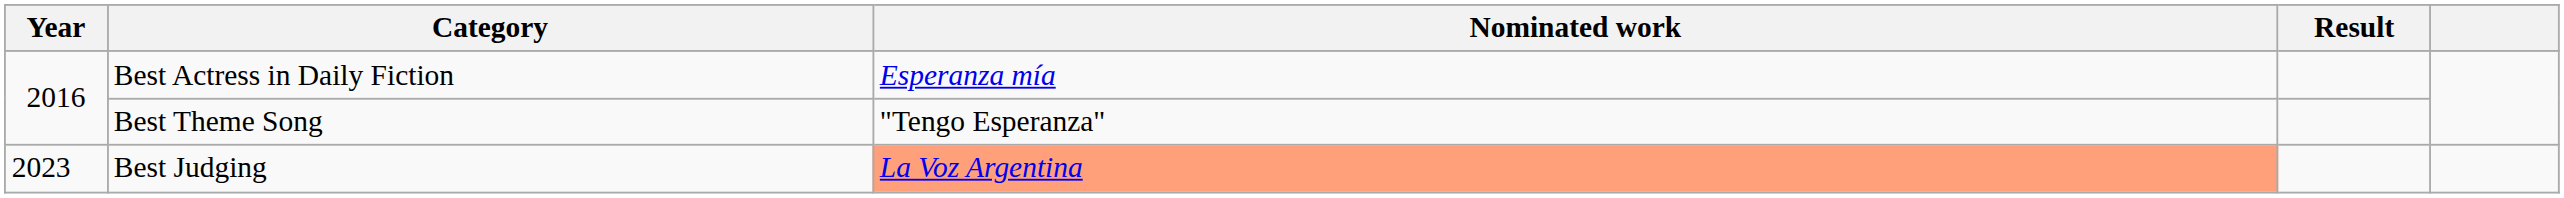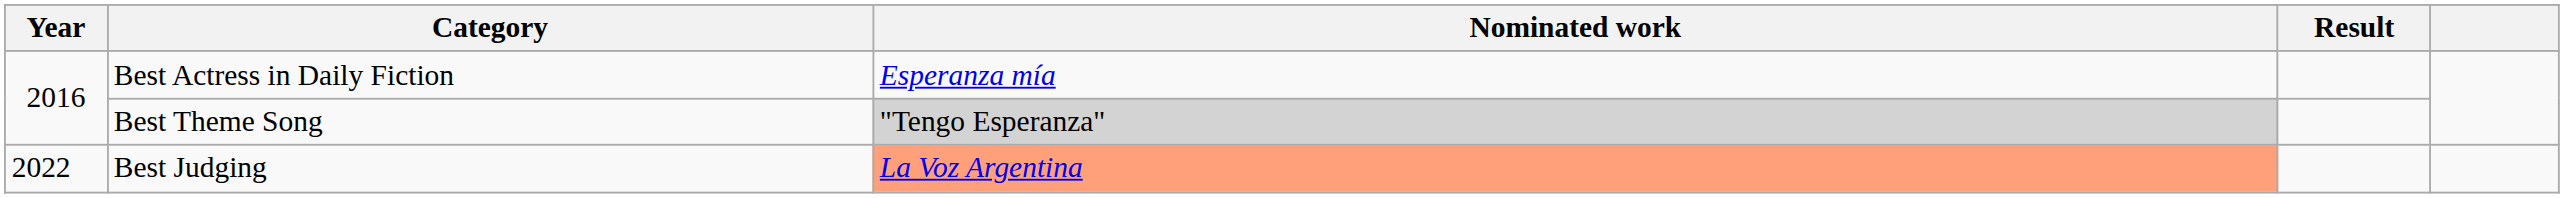 <table class="wikitable plainrowheaders" style="width:70%;">
 <tr>
 <th scope="col" style="width:4%;">Year</th>
 <th scope="col" style="width:30%;">Category</th>
 <th scope="col" style="width:55%;">Nominated work</th>
 <th scope="col" style="width:6%;">Result</th>
 <th scope="col" style="width:6%;"></th>
 </tr>
 <tr>
 <td rowspan="2" align=center>2016</td>
 <td>Best Actress in Daily Fiction</td>
 <td><em><a href='#'>Esperanza mía</a></em></td>
 <td></td>
 <td rowspan="2" align=center></td>
 </tr>
 <tr>
 <td>Best Theme Song</td>
-<td>"Tengo Esperanza"</td>
+<td style="background: lightgrey;">"Tengo Esperanza"</td>
 <td></td>
 </tr>
 <tr>
-<td>2023</td>
+<td>2022</td>
 <td>Best Judging</td>
 <td style="background: lightsalmon;"><em><a href='#'>La Voz Argentina</a></em>  </td>
 <td></td>
 <td></td>
 </tr>
 </table>
